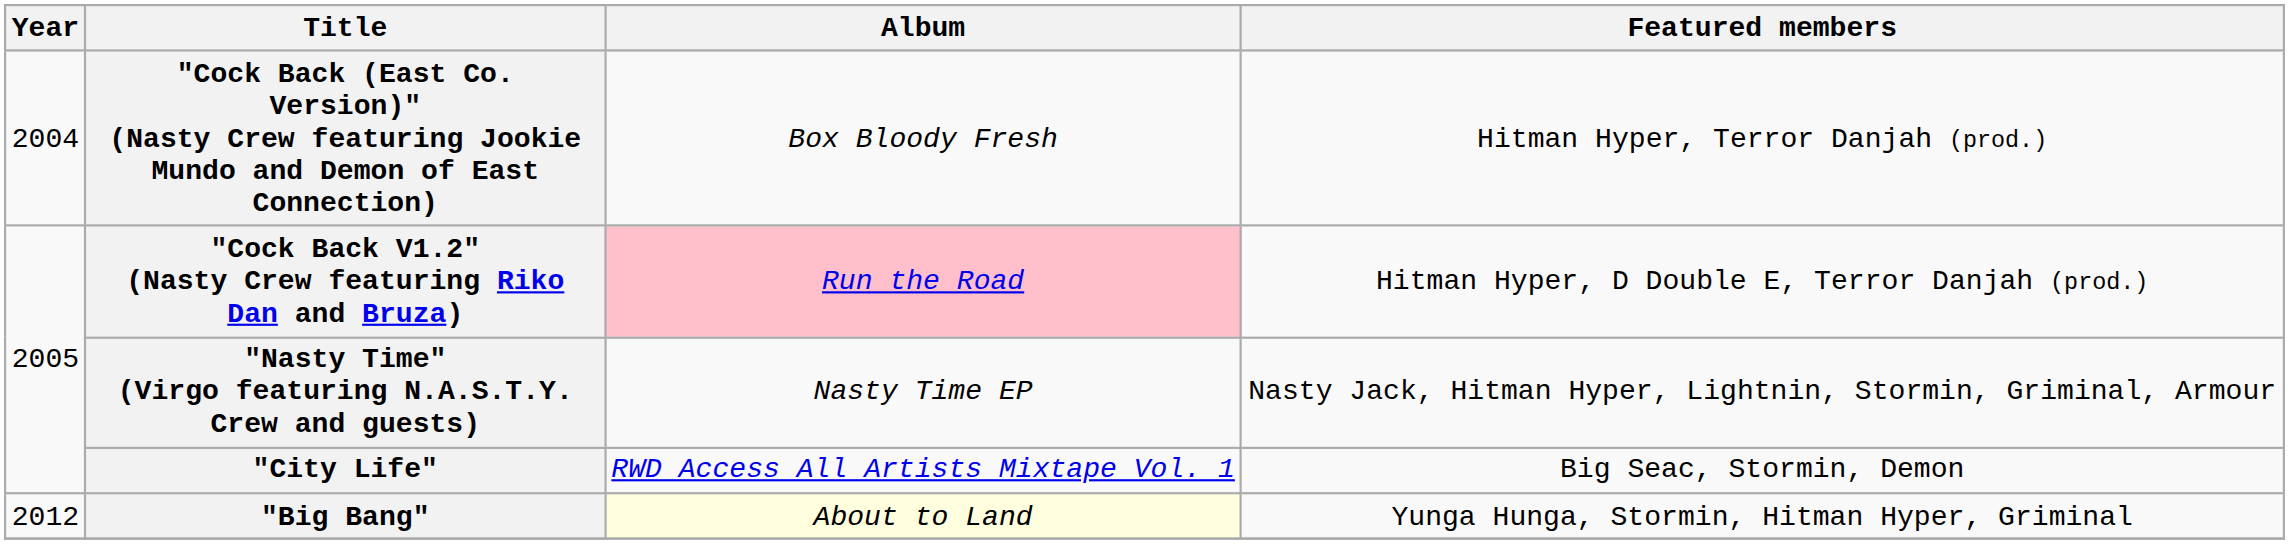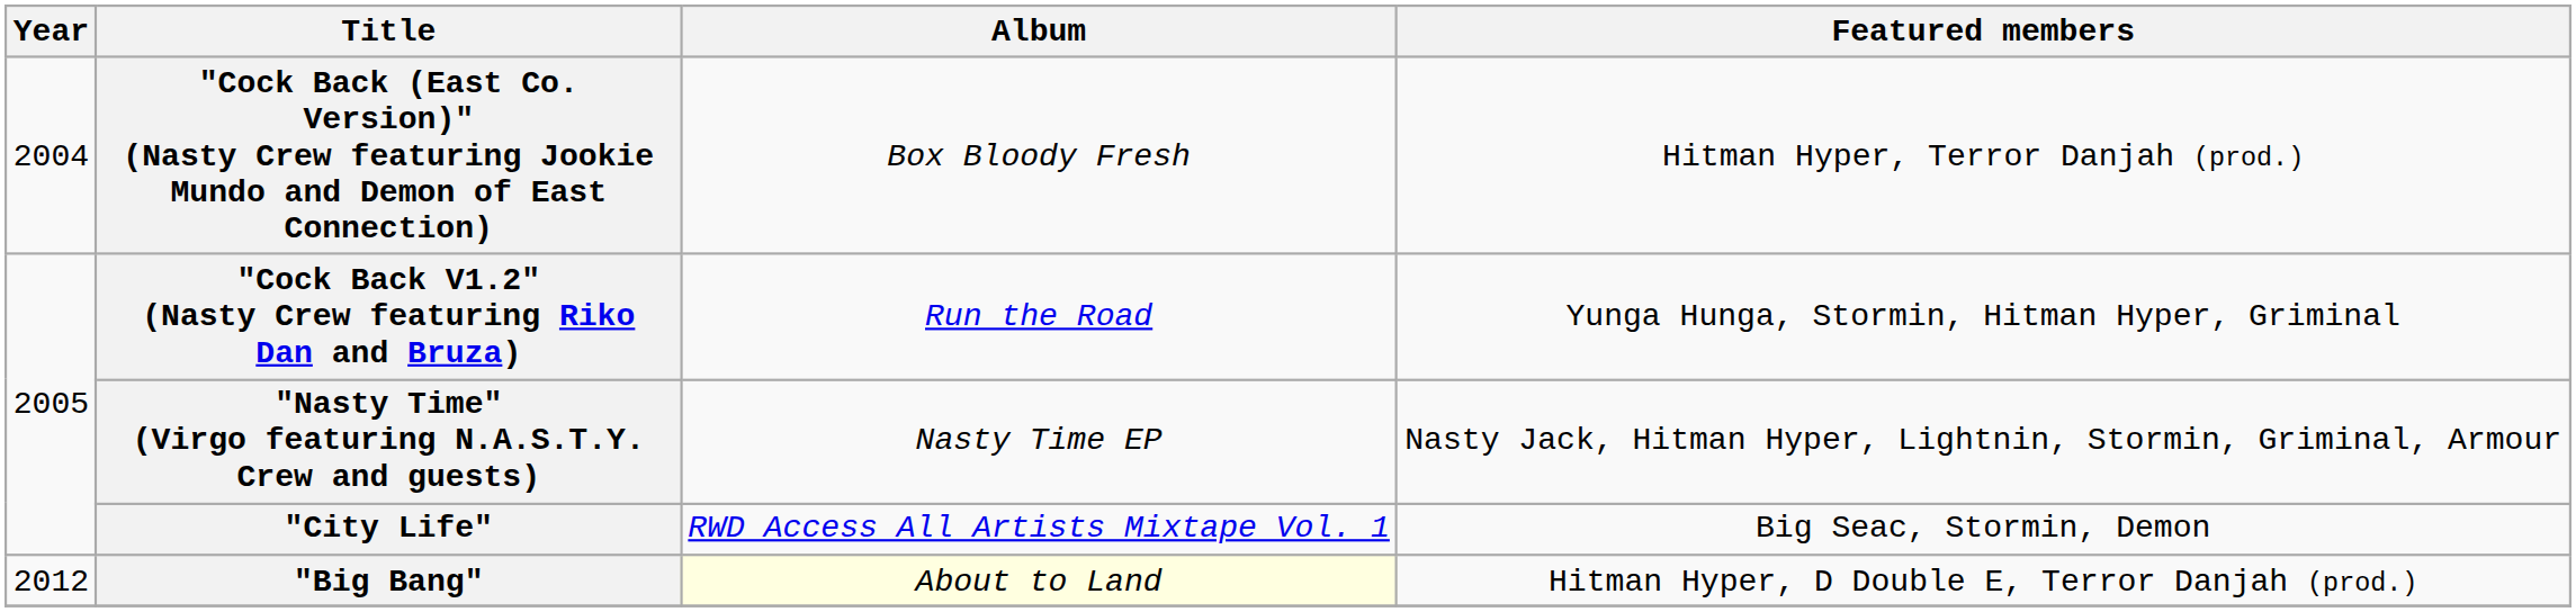 <table class="wikitable plainrowheaders" style="text-align:center;">
 <tr>
 <th scope="col" style="width:1em;">Year</th>
 <th scope="col" style="width:18em;">Title</th>
 <th scope="col">Album</th>
 <th scope="col">Featured members</th>
 </tr>
 <tr>
 <td rowspan="1">2004</td>
 <th scope="row">"Cock Back (East Co. Version)"<br><span>(Nasty Crew featuring Jookie Mundo and Demon of East Connection)</span></th>
 <td><em>Box Bloody Fresh</em></td>
 <td>Hitman Hyper, Terror Danjah <small>(prod.)</small></td>
 </tr>
 <tr>
 <td rowspan="3">2005</td>
 <th scope="row">"Cock Back V1.2"<br><span>(Nasty Crew featuring <a href='#'>Riko Dan</a> and <a href='#'>Bruza</a>)</span></th>
-<td style="background: pink;"><em><a href='#'>Run the Road</a></em></td>
-<td>Hitman Hyper, D Double E, Terror Danjah <small>(prod.)</small></td>
+<td><em><a href='#'>Run the Road</a></em></td>
+<td>Yunga Hunga, Stormin, Hitman Hyper, Griminal</td>
 </tr>
 <tr>
 <th scope="row">"Nasty Time"<br><span>(Virgo featuring N.A.S.T.Y. Crew and guests)</span></th>
 <td><em>Nasty Time EP</em></td>
 <td>Nasty Jack, Hitman Hyper, Lightnin, Stormin, Griminal, Armour</td>
 </tr>
 <tr>
 <th scope="row">"City Life"</th>
 <td><em><a href='#'>RWD Access All Artists Mixtape Vol. 1</a></em></td>
 <td>Big Seac, Stormin, Demon</td>
 </tr>
 <tr>
 <td>2012</td>
 <th scope="row">"Big Bang"</th>
 <td style="background: lightyellow;"><em>About to Land</em></td>
-<td>Yunga Hunga, Stormin, Hitman Hyper, Griminal</td>
+<td>Hitman Hyper, D Double E, Terror Danjah <small>(prod.)</small></td>
 </tr>
 <tr>
 </tr>
 </table>
